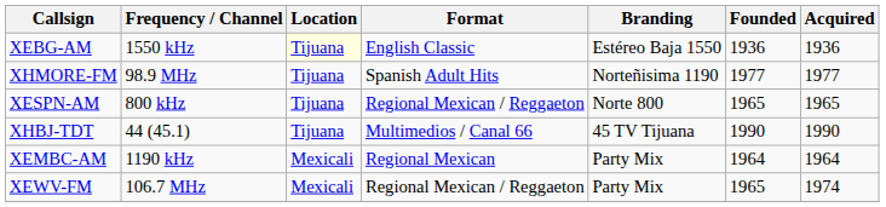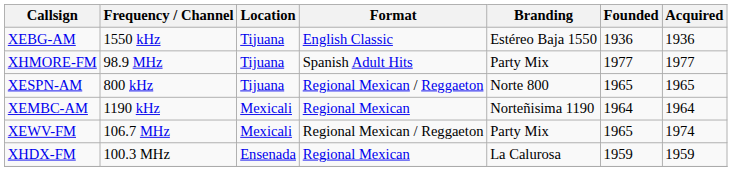 <table class="wikitable sortable">
 <tr>
 <th>Callsign</th>
 <th>Frequency / Channel</th>
 <th>Location</th>
 <th>Format</th>
 <th>Branding</th>
 <th>Founded</th>
 <th>Acquired</th>
 </tr>
 <tr>
 <td><a href='#'>XEBG-AM</a></td>
 <td>1550 <a href='#'>kHz</a></td>
-<td style="background: lightyellow;"><a href='#'>Tijuana</a></td>
+<td><a href='#'>Tijuana</a></td>
 <td><a href='#'>English Classic</a></td>
 <td>Estéreo Baja 1550</td>
 <td>1936</td>
 <td>1936</td>
 </tr>
 <tr>
 <td><a href='#'>XHMORE-FM</a></td>
 <td>98.9 <a href='#'>MHz</a></td>
 <td><a href='#'>Tijuana</a></td>
 <td>Spanish <a href='#'>Adult Hits</a></td>
-<td>Norteñisima 1190</td>
+<td>Party Mix</td>
 <td>1977</td>
 <td>1977</td>
 </tr>
 <tr>
 <td><a href='#'>XESPN-AM</a></td>
 <td>800 <a href='#'>kHz</a></td>
 <td><a href='#'>Tijuana</a></td>
 <td><a href='#'>Regional Mexican</a> / <a href='#'>Reggaeton</a></td>
 <td>Norte 800</td>
 <td>1965</td>
 <td>1965</td>
 </tr>
 <tr>
-<td><a href='#'>XHBJ-TDT</a></td>
-<td>44 (45.1)</td>
-<td><a href='#'>Tijuana</a></td>
-<td><a href='#'>Multimedios</a> / <a href='#'>Canal 66</a></td>
-<td>45 TV Tijuana</td>
-<td>1990</td>
-<td>1990</td>
-</tr>
-<tr>
 <td><a href='#'>XEMBC-AM</a></td>
 <td>1190 <a href='#'>kHz</a></td>
 <td><a href='#'>Mexicali</a></td>
 <td><a href='#'>Regional Mexican</a></td>
-<td>Party Mix</td>
+<td>Norteñisima 1190</td>
 <td>1964</td>
 <td>1964</td>
 </tr>
 <tr>
 <td><a href='#'>XEWV-FM</a></td>
 <td>106.7 <a href='#'>MHz</a></td>
 <td><a href='#'>Mexicali</a></td>
 <td>Regional Mexican / Reggaeton</td>
 <td>Party Mix</td>
 <td>1965</td>
 <td>1974</td>
 </tr>
 <tr>
+<td><a href='#'>XHDX-FM</a></td>
+<td>100.3 MHz</td>
+<td><a href='#'>Ensenada</a></td>
+<td><a href='#'>Regional Mexican</a></td>
+<td>La Calurosa</td>
+<td>1959</td>
+<td>1959</td>
+</tr>
+<tr>
 </tr>
 </table>
